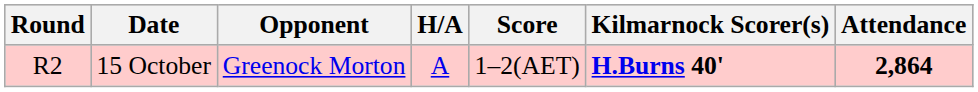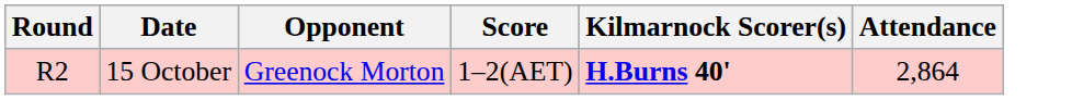 <table class="wikitable" style="text-align:center">
 <tr>
 <th>Round</th>
 <th>Date</th>
 <th>Opponent</th>
-<th>H/A</th>
 <th>Score</th>
 <th>Kilmarnock Scorer(s)</th>
 <th>Attendance</th>
 </tr>
 <tr bgcolor=#FFCCCC>
 <td>R2</td>
 <td align=left>15 October</td>
 <td align=left><a href='#'>Greenock Morton</a></td>
-<td><a href='#'>A</a></td>
 <td>1–2(AET)</td>
 <td align=left><strong><a href='#'>H.Burns</a> 40'</strong></td>
-<td><strong>2,864</strong></td>
+<td>2,864</td>
 </tr>
 </table>
